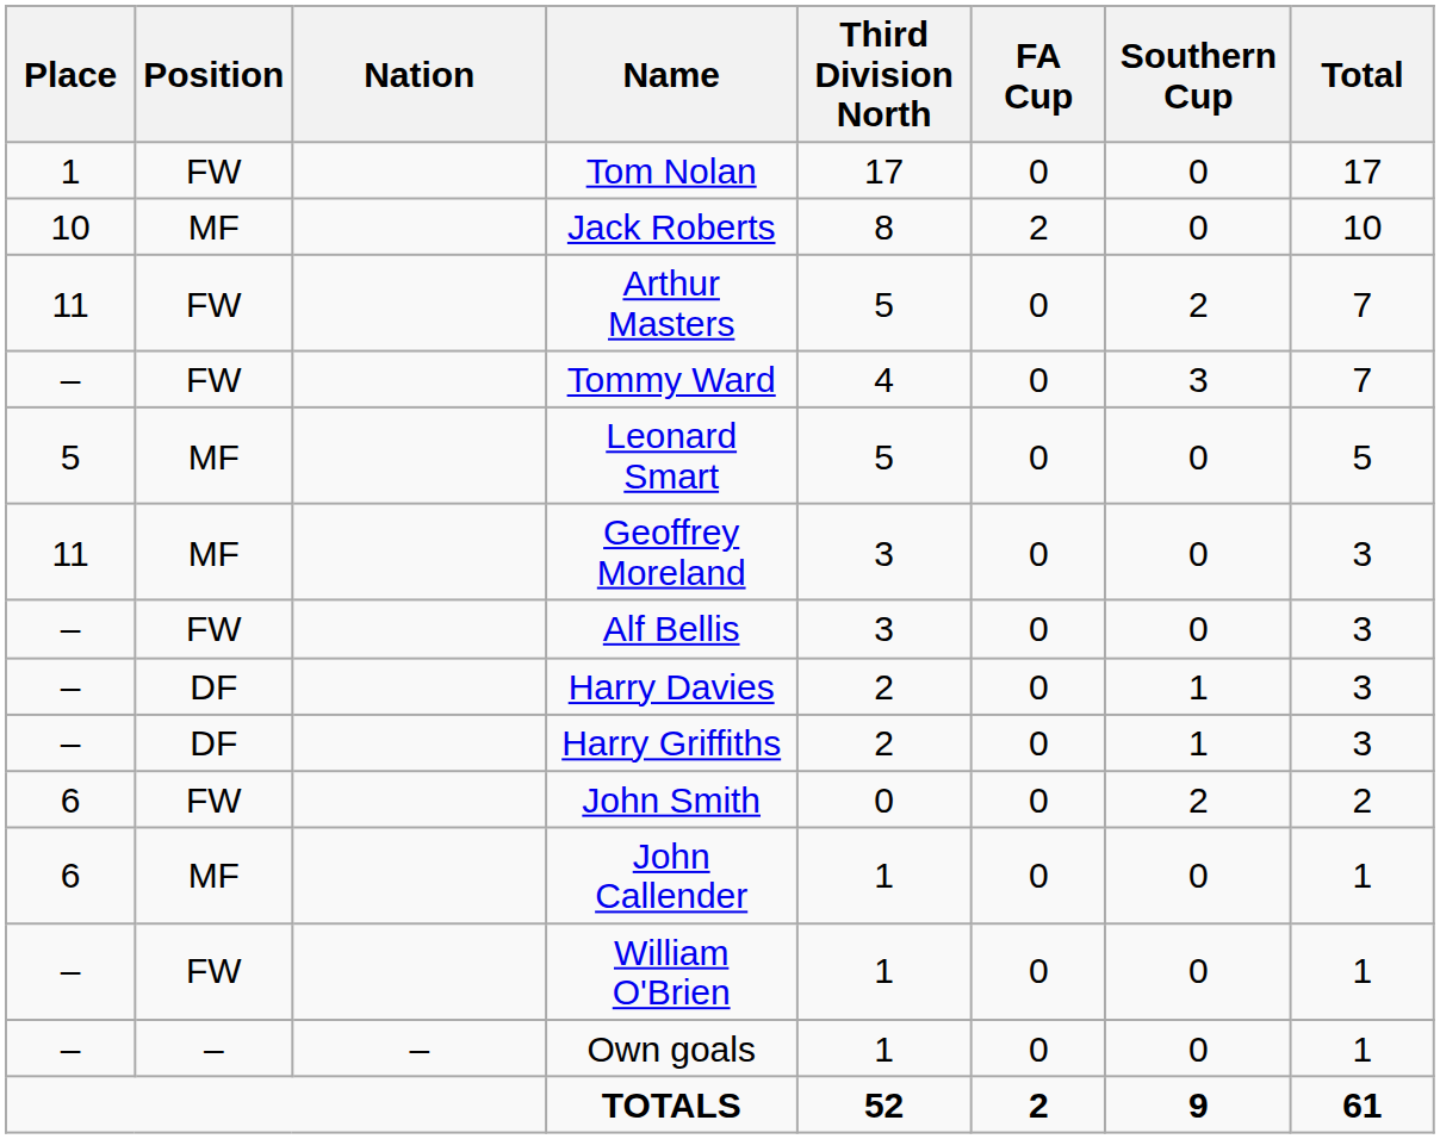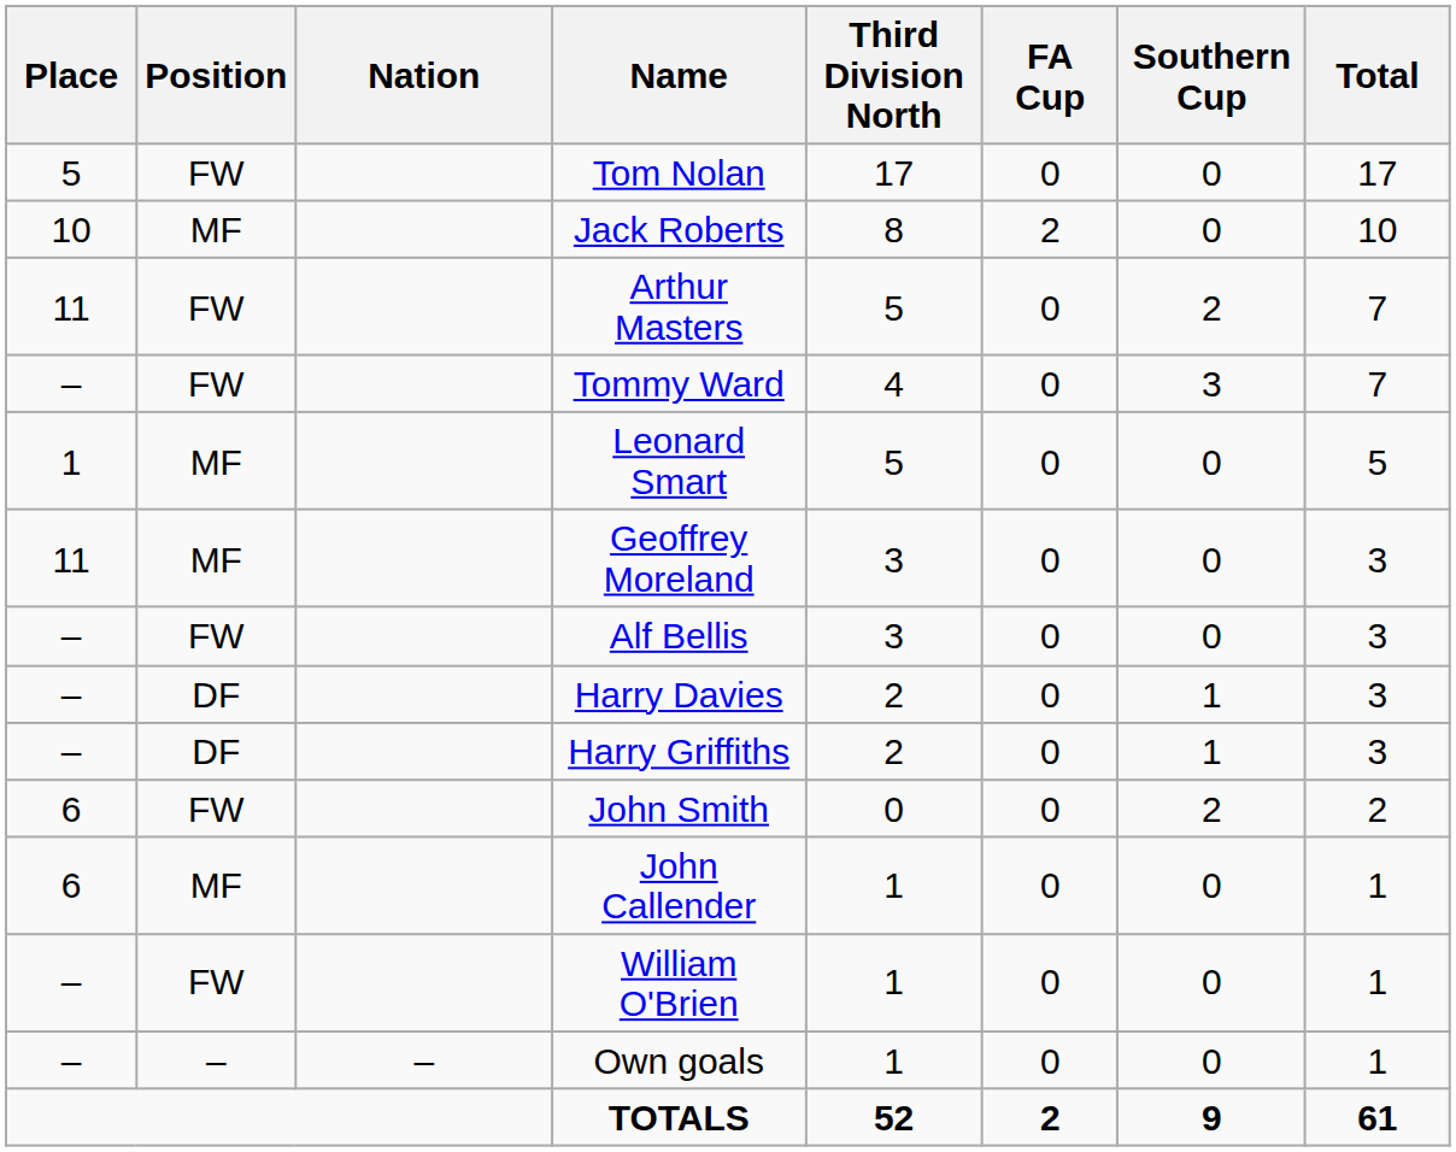 <table class="wikitable" style="font-size: 95%; text-align: center;">
 <tr>
 <th width=60>Place</th>
 <th width=60>Position</th>
 <th width=180>Nation</th>
 <th width=150>Name</th>
 <th width=80>Third Division North</th>
 <th width=80>FA Cup</th>
 <th width=80>Southern Cup</th>
 <th width=80>Total</th>
 </tr>
 <tr>
-<td>1</td>
+<td>5</td>
 <td>FW</td>
 <td></td>
 <td><a href='#'>Tom Nolan</a></td>
 <td>17</td>
 <td>0</td>
 <td>0</td>
 <td>17</td>
 </tr>
 <tr>
 <td>10</td>
 <td>MF</td>
 <td></td>
 <td><a href='#'>Jack Roberts</a></td>
 <td>8</td>
 <td>2</td>
 <td>0</td>
 <td>10</td>
 </tr>
 <tr>
 <td>11</td>
 <td>FW</td>
 <td></td>
 <td><a href='#'>Arthur Masters</a></td>
 <td>5</td>
 <td>0</td>
 <td>2</td>
 <td>7</td>
 </tr>
 <tr>
 <td>–</td>
 <td>FW</td>
 <td></td>
 <td><a href='#'>Tommy Ward</a></td>
 <td>4</td>
 <td>0</td>
 <td>3</td>
 <td>7</td>
 </tr>
 <tr>
-<td>5</td>
+<td>1</td>
 <td>MF</td>
 <td></td>
 <td><a href='#'>Leonard Smart</a></td>
 <td>5</td>
 <td>0</td>
 <td>0</td>
 <td>5</td>
 </tr>
 <tr>
 <td>11</td>
 <td>MF</td>
 <td></td>
 <td><a href='#'>Geoffrey Moreland</a></td>
 <td>3</td>
 <td>0</td>
 <td>0</td>
 <td>3</td>
 </tr>
 <tr>
 <td>–</td>
 <td>FW</td>
 <td></td>
 <td><a href='#'>Alf Bellis</a></td>
 <td>3</td>
 <td>0</td>
 <td>0</td>
 <td>3</td>
 </tr>
 <tr>
 <td>–</td>
 <td>DF</td>
 <td></td>
 <td><a href='#'>Harry Davies</a></td>
 <td>2</td>
 <td>0</td>
 <td>1</td>
 <td>3</td>
 </tr>
 <tr>
 <td>–</td>
 <td>DF</td>
 <td></td>
 <td><a href='#'>Harry Griffiths</a></td>
 <td>2</td>
 <td>0</td>
 <td>1</td>
 <td>3</td>
 </tr>
 <tr>
 <td>6</td>
 <td>FW</td>
 <td></td>
 <td><a href='#'>John Smith</a></td>
 <td>0</td>
 <td>0</td>
 <td>2</td>
 <td>2</td>
 </tr>
 <tr>
 <td>6</td>
 <td>MF</td>
 <td></td>
 <td><a href='#'>John Callender</a></td>
 <td>1</td>
 <td>0</td>
 <td>0</td>
 <td>1</td>
 </tr>
 <tr>
 <td>–</td>
 <td>FW</td>
 <td></td>
 <td><a href='#'>William O'Brien</a></td>
 <td>1</td>
 <td>0</td>
 <td>0</td>
 <td>1</td>
 </tr>
 <tr>
 <td>–</td>
 <td>–</td>
 <td>–</td>
 <td>Own goals</td>
 <td>1</td>
 <td>0</td>
 <td>0</td>
 <td>1</td>
 </tr>
 <tr>
 <td colspan="3"></td>
 <td><strong>TOTALS</strong></td>
 <td><strong>52</strong></td>
 <td><strong>2</strong></td>
 <td><strong>9</strong></td>
 <td><strong>61</strong></td>
 </tr>
 </table>
